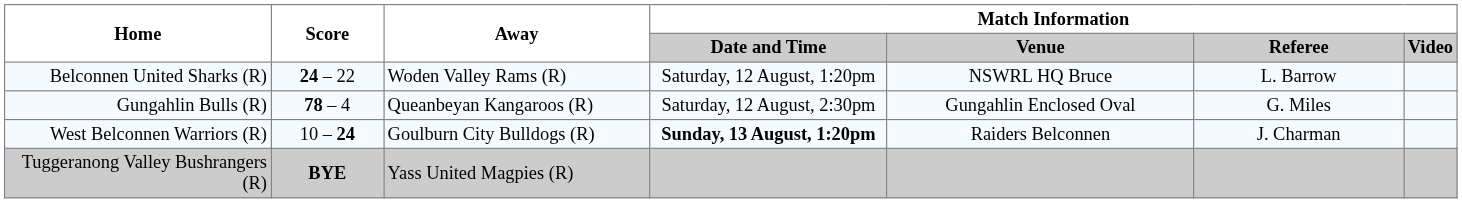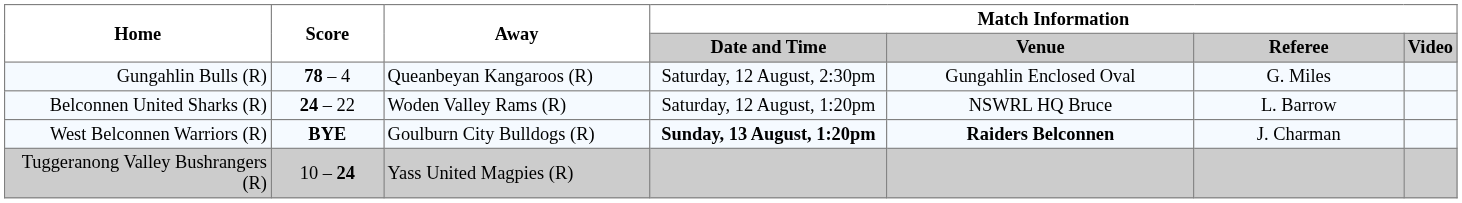 <table border="1" cellpadding="3" cellspacing="0" width="100%" style="border-collapse:collapse;  text-align:center;">
 <tr>
 <th rowspan="2" width="19%">Home</th>
 <th rowspan="2" width="8%">Score</th>
 <th rowspan="2" width="19%">Away</th>
 <th colspan="4">Match Information</th>
 </tr>
 <tr style="background:#CCCCCC">
 <th width="17%">Date and Time</th>
 <th width="22%">Venue</th>
 <th width="50%">Referee</th>
 <th>Video</th>
 </tr>
 <tr style="text-align:center; background:#f5faff;">
+<td align="right">Gungahlin Bulls (R) </td>
+<td><strong>78</strong> – 4</td>
+<td align="left"> Queanbeyan Kangaroos (R)</td>
+<td>Saturday, 12 August, 2:30pm</td>
+<td>Gungahlin Enclosed Oval</td>
+<td>G. Miles</td>
+<td></td>
+</tr>
+<tr style="text-align:center; background:#f5faff;">
 <td align="right">Belconnen United Sharks (R) </td>
 <td><strong>24</strong> – 22</td>
 <td align="left"> Woden Valley Rams (R)</td>
 <td>Saturday, 12 August, 1:20pm</td>
 <td>NSWRL HQ Bruce</td>
 <td>L. Barrow</td>
 <td></td>
 </tr>
 <tr style="text-align:center; background:#f5faff;">
-<td align="right">Gungahlin Bulls (R) </td>
-<td><strong>78</strong> – 4</td>
-<td align="left"> Queanbeyan Kangaroos (R)</td>
-<td>Saturday, 12 August, 2:30pm</td>
-<td>Gungahlin Enclosed Oval</td>
-<td>G. Miles</td>
-<td></td>
-</tr>
-<tr style="text-align:center; background:#f5faff;">
 <td align="right">West Belconnen Warriors (R) </td>
-<td>10 – <strong>24</strong></td>
+<td><strong>BYE</strong></td>
 <td align="left"> Goulburn City Bulldogs (R)</td>
 <td><strong>Sunday, 13 August, 1:20pm</strong></td>
-<td>Raiders Belconnen</td>
+<td><strong>Raiders Belconnen</strong></td>
 <td>J. Charman</td>
 <td></td>
 </tr>
 <tr style="text-align:center; background:#CCCCCC;">
 <td align="right">Tuggeranong Valley Bushrangers (R) </td>
-<td><strong>BYE</strong></td>
+<td>10 – <strong>24</strong></td>
 <td align="left"> Yass United Magpies (R)</td>
 <td></td>
 <td></td>
 <td></td>
 <td></td>
 </tr>
 </table>
